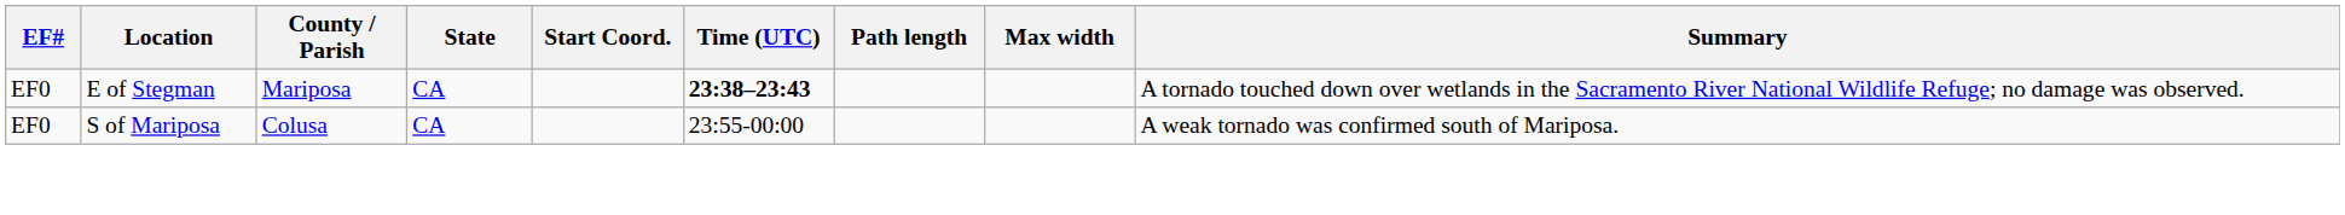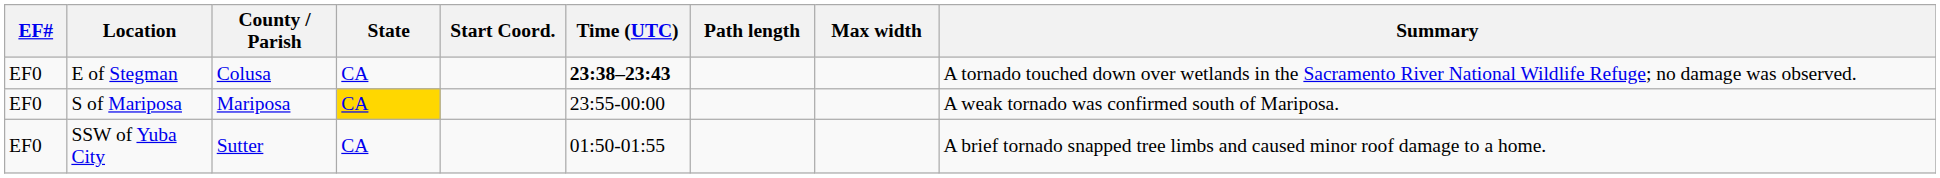 <table class="wikitable sortable" style="width:100%;">
 <tr>
 <th scope="col"  style="width:3%; text-align:center;"><a href='#'>EF#</a></th>
 <th scope="col"  style="width:7%; text-align:center;" class="unsortable">Location</th>
 <th scope="col"  style="width:6%; text-align:center;" class="unsortable">County / Parish</th>
 <th scope="col"  style="width:5%; text-align:center;">State</th>
 <th scope="col"  style="width:6%; text-align:center;">Start Coord.</th>
 <th scope="col"  style="width:6%; text-align:center;">Time (<a href='#'>UTC</a>)</th>
 <th scope="col"  style="width:6%; text-align:center;">Path length</th>
 <th scope="col"  style="width:6%; text-align:center;">Max width</th>
 <th scope="col" class="unsortable" style="width:48%; text-align:center;">Summary</th>
 </tr>
 <tr>
 <td bgcolor=>EF0</td>
 <td>E of <a href='#'>Stegman</a></td>
-<td><a href='#'>Mariposa</a></td>
+<td><a href='#'>Colusa</a></td>
 <td><a href='#'>CA</a></td>
 <td></td>
 <td><strong>23:38–23:43</strong></td>
 <td></td>
 <td></td>
 <td>A tornado touched down over wetlands in the <a href='#'>Sacramento River National Wildlife Refuge</a>; no damage was observed.</td>
 </tr>
 <tr>
 <td bgcolor=>EF0</td>
 <td>S of <a href='#'>Mariposa</a></td>
-<td><a href='#'>Colusa</a></td>
-<td><a href='#'>CA</a></td>
+<td><a href='#'>Mariposa</a></td>
+<td style="background: gold;"><a href='#'>CA</a></td>
 <td></td>
 <td>23:55-00:00</td>
 <td></td>
 <td></td>
 <td>A weak tornado was confirmed south of Mariposa.</td>
 </tr>
+<tr>
+<td bgcolor=>EF0</td>
+<td>SSW of <a href='#'>Yuba City</a></td>
+<td><a href='#'>Sutter</a></td>
+<td><a href='#'>CA</a></td>
+<td></td>
+<td>01:50-01:55</td>
+<td></td>
+<td></td>
+<td>A brief tornado snapped tree limbs and caused minor roof damage to a home.</td>
+</tr>
 </table>
